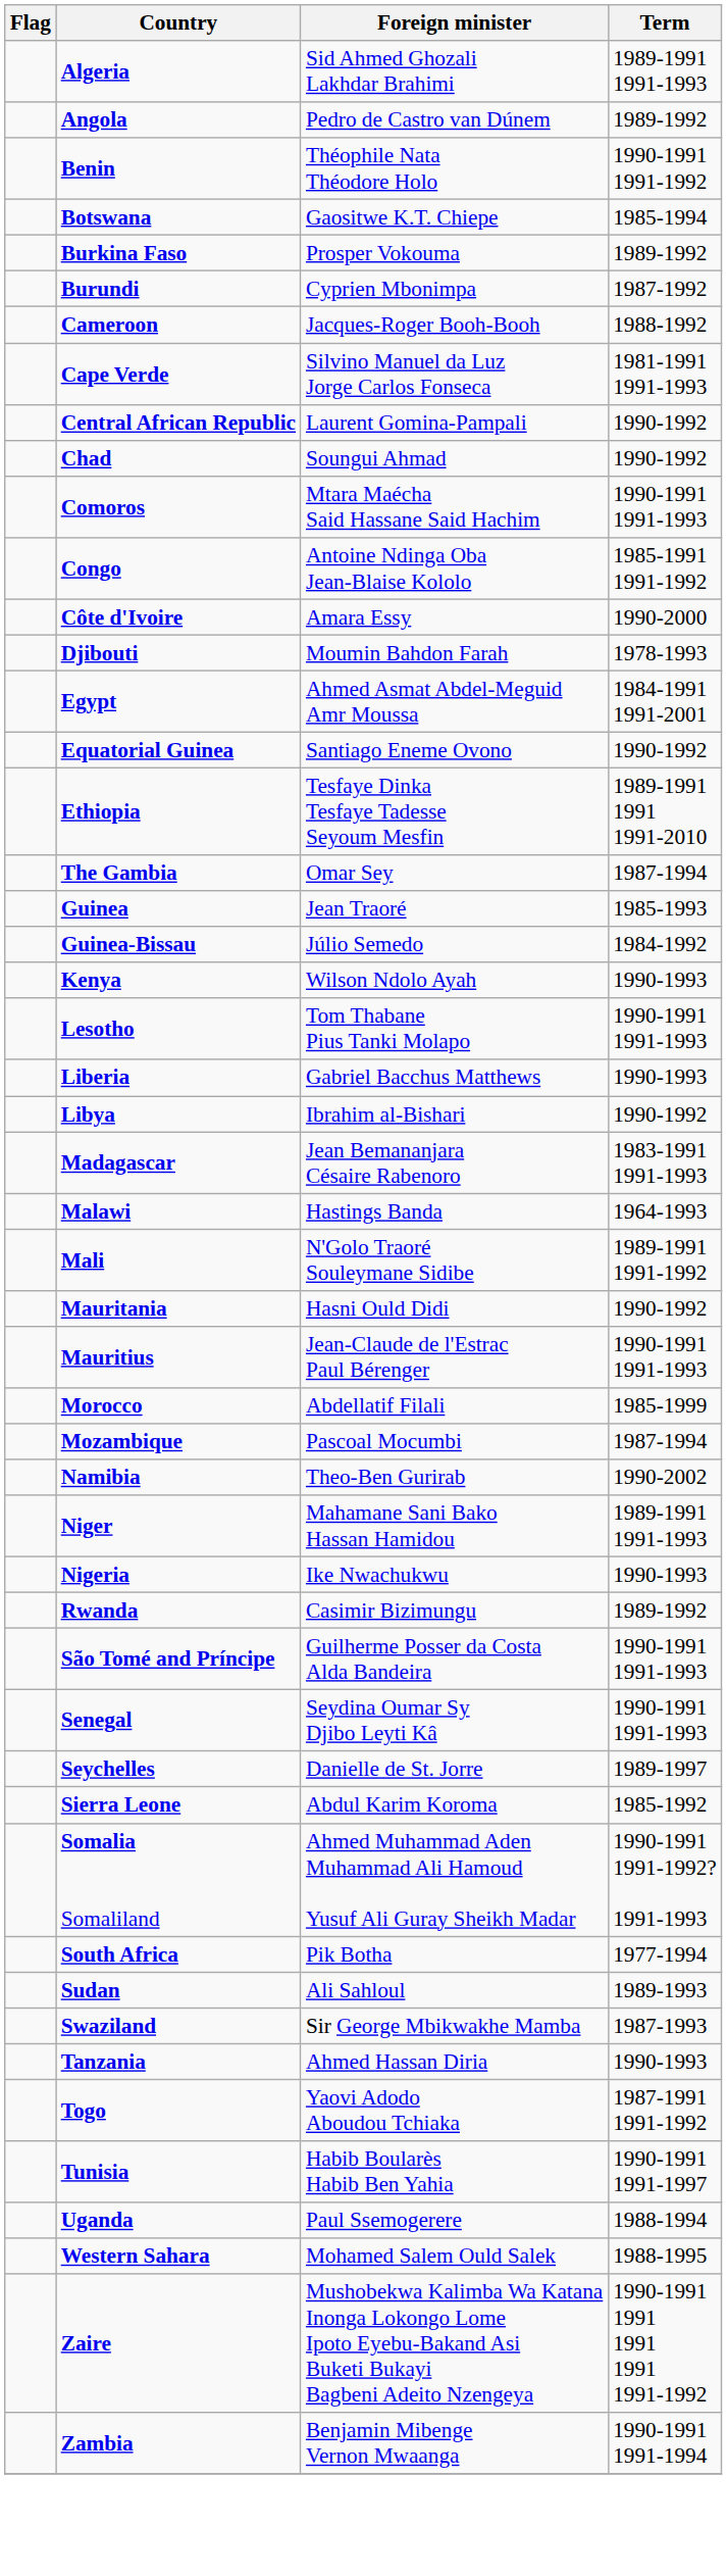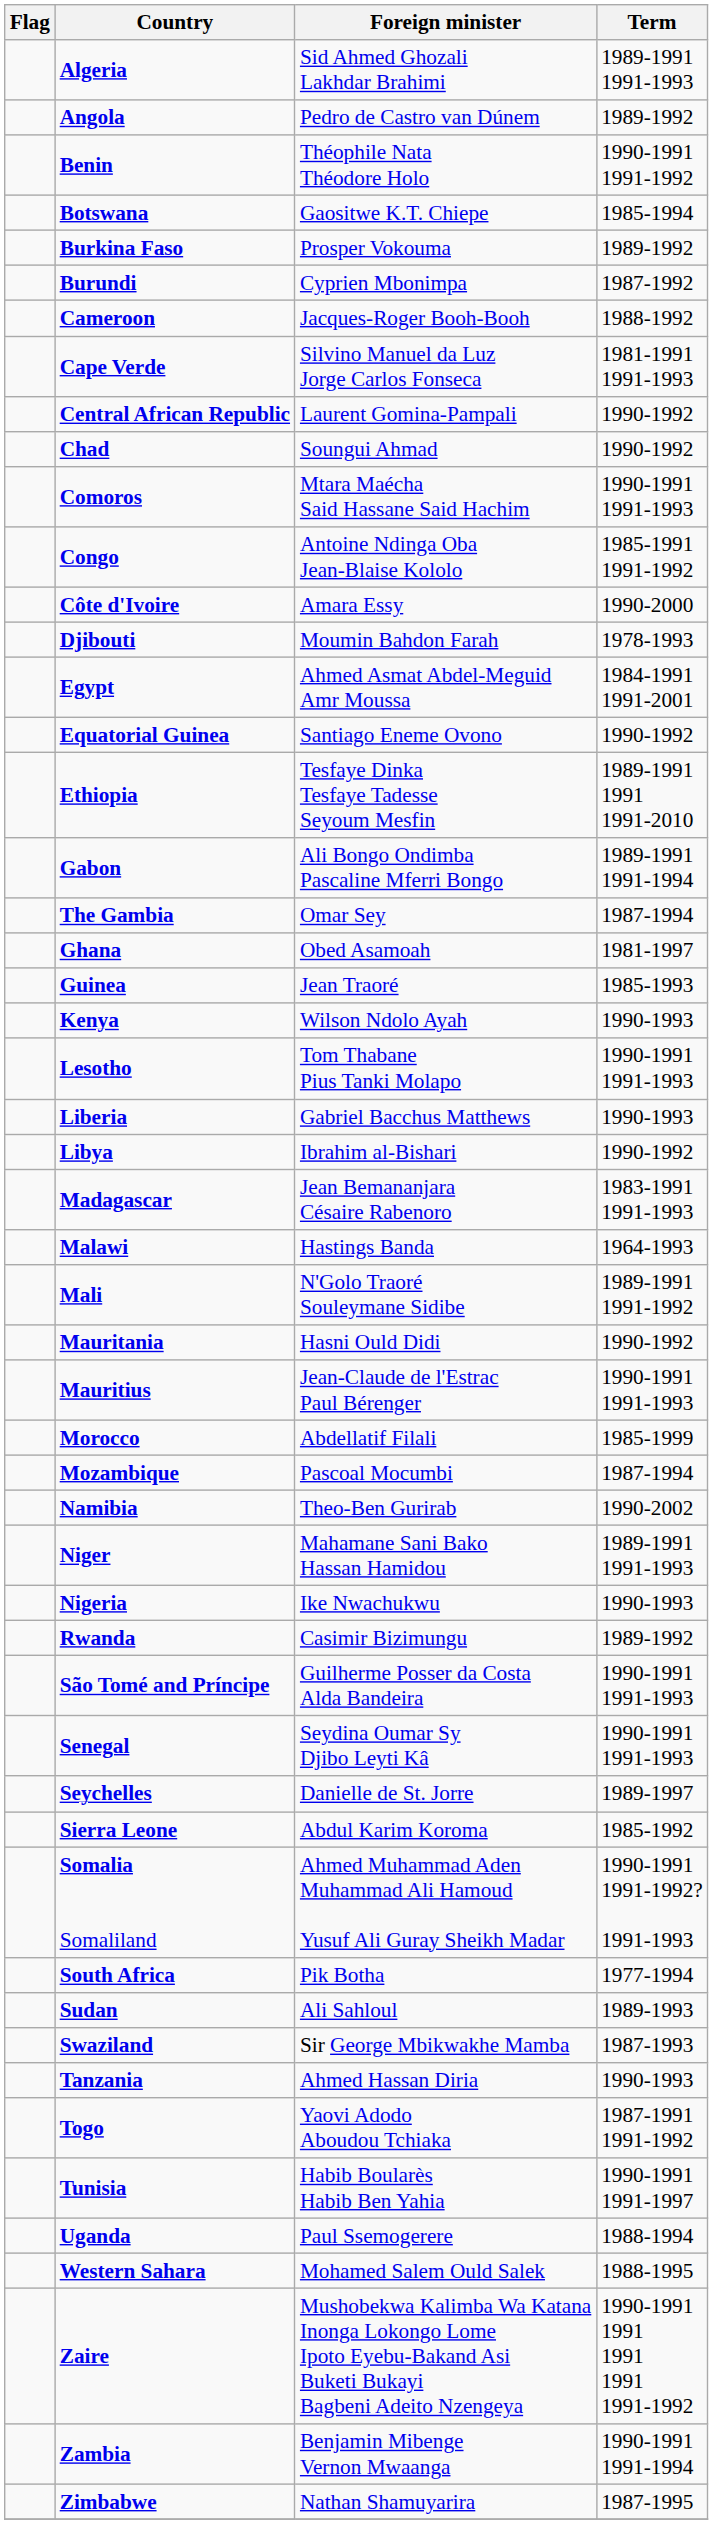 <table class="wikitable" style="font-size:95%;">
 <tr>
 <th>Flag</th>
 <th>Country</th>
 <th>Foreign minister</th>
 <th>Term</th>
 </tr>
 <tr>
 <td></td>
 <td><strong><a href='#'>Algeria</a></strong></td>
 <td><a href='#'>Sid Ahmed Ghozali</a><br><a href='#'>Lakhdar Brahimi</a></td>
 <td>1989-1991<br>1991-1993</td>
 </tr>
 <tr>
 <td></td>
 <td><strong><a href='#'>Angola</a></strong></td>
 <td><a href='#'>Pedro de Castro van Dúnem</a></td>
 <td>1989-1992</td>
 </tr>
 <tr>
 <td></td>
 <td><strong><a href='#'>Benin</a></strong></td>
 <td><a href='#'>Théophile Nata</a><br><a href='#'>Théodore Holo</a></td>
 <td>1990-1991<br>1991-1992</td>
 </tr>
 <tr>
 <td></td>
 <td><strong><a href='#'>Botswana</a></strong></td>
 <td><a href='#'>Gaositwe K.T. Chiepe</a></td>
 <td>1985-1994</td>
 </tr>
 <tr>
 <td></td>
 <td><strong><a href='#'>Burkina Faso</a></strong></td>
 <td><a href='#'>Prosper Vokouma</a></td>
 <td>1989-1992</td>
 </tr>
 <tr>
 <td></td>
 <td><strong><a href='#'>Burundi</a></strong></td>
 <td><a href='#'>Cyprien Mbonimpa</a></td>
 <td>1987-1992</td>
 </tr>
 <tr>
 <td></td>
 <td><strong><a href='#'>Cameroon</a></strong></td>
 <td><a href='#'>Jacques-Roger Booh-Booh</a></td>
 <td>1988-1992</td>
 </tr>
 <tr>
 <td></td>
 <td><strong><a href='#'>Cape Verde</a></strong></td>
 <td><a href='#'>Silvino Manuel da Luz</a><br><a href='#'>Jorge Carlos Fonseca</a></td>
 <td>1981-1991<br>1991-1993</td>
 </tr>
 <tr>
 <td></td>
 <td><strong><a href='#'>Central African Republic</a></strong></td>
 <td><a href='#'>Laurent Gomina-Pampali</a></td>
 <td>1990-1992</td>
 </tr>
 <tr>
 <td></td>
 <td><strong><a href='#'>Chad</a></strong></td>
 <td><a href='#'>Soungui Ahmad</a></td>
 <td>1990-1992</td>
 </tr>
 <tr>
 <td></td>
 <td><strong><a href='#'>Comoros</a></strong></td>
 <td><a href='#'>Mtara Maécha</a><br><a href='#'>Said Hassane Said Hachim</a></td>
 <td>1990-1991<br>1991-1993</td>
 </tr>
 <tr>
 <td></td>
 <td><strong><a href='#'>Congo</a></strong></td>
 <td><a href='#'>Antoine Ndinga Oba</a><br><a href='#'>Jean-Blaise Kololo</a></td>
 <td>1985-1991<br>1991-1992</td>
 </tr>
 <tr>
 <td></td>
 <td><strong><a href='#'>Côte d'Ivoire</a></strong></td>
 <td><a href='#'>Amara Essy</a></td>
 <td>1990-2000</td>
 </tr>
 <tr>
 <td></td>
 <td><strong><a href='#'>Djibouti</a></strong></td>
 <td><a href='#'>Moumin Bahdon Farah</a></td>
 <td>1978-1993</td>
 </tr>
 <tr>
 <td></td>
 <td><strong><a href='#'>Egypt</a></strong></td>
 <td><a href='#'>Ahmed Asmat Abdel-Meguid</a><br><a href='#'>Amr Moussa</a></td>
 <td>1984-1991<br>1991-2001</td>
 </tr>
 <tr>
 <td></td>
 <td><strong><a href='#'>Equatorial Guinea</a></strong></td>
 <td><a href='#'>Santiago Eneme Ovono</a></td>
 <td>1990-1992</td>
 </tr>
 <tr>
 <td></td>
 <td><strong><a href='#'>Ethiopia</a></strong></td>
 <td><a href='#'>Tesfaye Dinka</a><br><a href='#'>Tesfaye Tadesse</a><br><a href='#'>Seyoum Mesfin</a></td>
 <td>1989-1991<br>1991<br>1991-2010</td>
 </tr>
 <tr>
 <td></td>
+<td><strong><a href='#'>Gabon</a></strong></td>
+<td><a href='#'>Ali Bongo Ondimba</a><br><a href='#'>Pascaline Mferri Bongo</a></td>
+<td>1989-1991<br>1991-1994</td>
+</tr>
+<tr>
+<td></td>
 <td><strong><a href='#'>The Gambia</a></strong></td>
 <td><a href='#'>Omar Sey</a></td>
 <td>1987-1994</td>
 </tr>
 <tr>
 <td></td>
+<td><strong><a href='#'>Ghana</a></strong></td>
+<td><a href='#'>Obed Asamoah</a></td>
+<td>1981-1997</td>
+</tr>
+<tr>
+<td></td>
 <td><strong><a href='#'>Guinea</a></strong></td>
 <td><a href='#'>Jean Traoré</a></td>
 <td>1985-1993</td>
-</tr>
-<tr>
-<td></td>
-<td><strong><a href='#'>Guinea-Bissau</a></strong></td>
-<td><a href='#'>Júlio Semedo</a></td>
-<td>1984-1992</td>
 </tr>
 <tr>
 <td></td>
 <td><strong><a href='#'>Kenya</a></strong></td>
 <td><a href='#'>Wilson Ndolo Ayah</a></td>
 <td>1990-1993</td>
 </tr>
 <tr>
 <td></td>
 <td><strong><a href='#'>Lesotho</a></strong></td>
 <td><a href='#'>Tom Thabane</a><br><a href='#'>Pius Tanki Molapo</a></td>
 <td>1990-1991<br>1991-1993</td>
 </tr>
 <tr>
 <td></td>
 <td><strong><a href='#'>Liberia</a></strong></td>
 <td><a href='#'>Gabriel Bacchus Matthews</a></td>
 <td>1990-1993</td>
 </tr>
 <tr>
 <td></td>
 <td><strong><a href='#'>Libya</a></strong></td>
 <td><a href='#'>Ibrahim al-Bishari</a></td>
 <td>1990-1992</td>
 </tr>
 <tr>
 <td></td>
 <td><strong><a href='#'>Madagascar</a></strong></td>
 <td><a href='#'>Jean Bemananjara</a><br><a href='#'>Césaire Rabenoro</a></td>
 <td>1983-1991<br>1991-1993</td>
 </tr>
 <tr>
 <td></td>
 <td><strong><a href='#'>Malawi</a></strong></td>
 <td><a href='#'>Hastings Banda</a></td>
 <td>1964-1993</td>
 </tr>
 <tr>
 <td></td>
 <td><strong><a href='#'>Mali</a></strong></td>
 <td><a href='#'>N'Golo Traoré</a><br><a href='#'>Souleymane Sidibe</a></td>
 <td>1989-1991<br>1991-1992</td>
 </tr>
 <tr>
 <td></td>
 <td><strong><a href='#'>Mauritania</a></strong></td>
 <td><a href='#'>Hasni Ould Didi</a></td>
 <td>1990-1992</td>
 </tr>
 <tr>
 <td></td>
 <td><strong><a href='#'>Mauritius</a></strong></td>
 <td><a href='#'>Jean-Claude de l'Estrac</a><br><a href='#'>Paul Bérenger</a></td>
 <td>1990-1991<br>1991-1993</td>
 </tr>
 <tr>
 <td></td>
 <td><strong><a href='#'>Morocco</a></strong></td>
 <td><a href='#'>Abdellatif Filali</a></td>
 <td>1985-1999</td>
 </tr>
 <tr>
 <td></td>
 <td><strong><a href='#'>Mozambique</a></strong></td>
 <td><a href='#'>Pascoal Mocumbi</a></td>
 <td>1987-1994</td>
 </tr>
 <tr>
 <td></td>
 <td><strong><a href='#'>Namibia</a></strong></td>
 <td><a href='#'>Theo-Ben Gurirab</a></td>
 <td>1990-2002</td>
 </tr>
 <tr>
 <td></td>
 <td><strong><a href='#'>Niger</a></strong></td>
 <td><a href='#'>Mahamane Sani Bako</a><br><a href='#'>Hassan Hamidou</a></td>
 <td>1989-1991<br>1991-1993</td>
 </tr>
 <tr>
 <td></td>
 <td><strong><a href='#'>Nigeria</a></strong></td>
 <td><a href='#'>Ike Nwachukwu</a></td>
 <td>1990-1993</td>
 </tr>
 <tr>
 <td></td>
 <td><strong><a href='#'>Rwanda</a></strong></td>
 <td><a href='#'>Casimir Bizimungu</a></td>
 <td>1989-1992</td>
 </tr>
 <tr>
 <td></td>
 <td><strong><a href='#'>São Tomé and Príncipe</a></strong></td>
 <td><a href='#'>Guilherme Posser da Costa</a><br><a href='#'>Alda Bandeira</a></td>
 <td>1990-1991<br>1991-1993</td>
 </tr>
 <tr>
 <td></td>
 <td><strong><a href='#'>Senegal</a></strong></td>
 <td><a href='#'>Seydina Oumar Sy</a><br><a href='#'>Djibo Leyti Kâ</a></td>
 <td>1990-1991<br>1991-1993</td>
 </tr>
 <tr>
 <td></td>
 <td><strong><a href='#'>Seychelles</a></strong></td>
 <td><a href='#'>Danielle de St. Jorre</a></td>
 <td>1989-1997</td>
 </tr>
 <tr>
 <td></td>
 <td><strong><a href='#'>Sierra Leone</a></strong></td>
 <td><a href='#'>Abdul Karim Koroma</a></td>
 <td>1985-1992</td>
 </tr>
 <tr>
 <td><br><br><br></td>
 <td><strong><a href='#'>Somalia</a></strong><br><br><br><a href='#'>Somaliland</a></td>
 <td><a href='#'>Ahmed Muhammad Aden</a><br><a href='#'>Muhammad Ali Hamoud</a><br><br><a href='#'>Yusuf Ali Guray Sheikh Madar</a></td>
 <td>1990-1991<br>1991-1992?<br><br>1991-1993</td>
 </tr>
 <tr>
 <td></td>
 <td><strong><a href='#'>South Africa</a></strong></td>
 <td><a href='#'>Pik Botha</a></td>
 <td>1977-1994</td>
 </tr>
 <tr>
 <td></td>
 <td><strong><a href='#'>Sudan</a></strong></td>
 <td><a href='#'>Ali Sahloul</a></td>
 <td>1989-1993</td>
 </tr>
 <tr>
 <td></td>
 <td><strong><a href='#'>Swaziland</a></strong></td>
 <td>Sir <a href='#'>George Mbikwakhe Mamba</a></td>
 <td>1987-1993</td>
 </tr>
 <tr>
 <td></td>
 <td><strong><a href='#'>Tanzania</a></strong></td>
 <td><a href='#'>Ahmed Hassan Diria</a></td>
 <td>1990-1993</td>
 </tr>
 <tr>
 <td></td>
 <td><strong><a href='#'>Togo</a></strong></td>
 <td><a href='#'>Yaovi Adodo</a><br><a href='#'>Aboudou Tchiaka</a></td>
 <td>1987-1991<br>1991-1992</td>
 </tr>
 <tr>
 <td></td>
 <td><strong><a href='#'>Tunisia</a></strong></td>
 <td><a href='#'>Habib Boularès</a><br><a href='#'>Habib Ben Yahia</a></td>
 <td>1990-1991<br>1991-1997</td>
 </tr>
 <tr>
 <td></td>
 <td><strong><a href='#'>Uganda</a></strong></td>
 <td><a href='#'>Paul Ssemogerere</a></td>
 <td>1988-1994</td>
 </tr>
 <tr>
 <td></td>
 <td><strong><a href='#'>Western Sahara</a></strong></td>
 <td><a href='#'>Mohamed Salem Ould Salek</a></td>
 <td>1988-1995</td>
 </tr>
 <tr>
 <td></td>
 <td><strong><a href='#'>Zaire</a></strong></td>
 <td><a href='#'>Mushobekwa Kalimba Wa Katana</a><br><a href='#'>Inonga Lokongo Lome</a><br><a href='#'>Ipoto Eyebu-Bakand Asi</a><br><a href='#'>Buketi Bukayi</a><br><a href='#'>Bagbeni Adeito Nzengeya</a></td>
 <td>1990-1991<br>1991<br>1991<br>1991<br>1991-1992</td>
 </tr>
 <tr>
 <td></td>
 <td><strong><a href='#'>Zambia</a></strong></td>
 <td><a href='#'>Benjamin Mibenge</a><br><a href='#'>Vernon Mwaanga</a></td>
 <td>1990-1991<br>1991-1994</td>
 </tr>
 <tr>
+<td></td>
+<td><strong><a href='#'>Zimbabwe</a></strong></td>
+<td><a href='#'>Nathan Shamuyarira</a></td>
+<td>1987-1995</td>
+</tr>
+<tr>
 </tr>
 </table>
